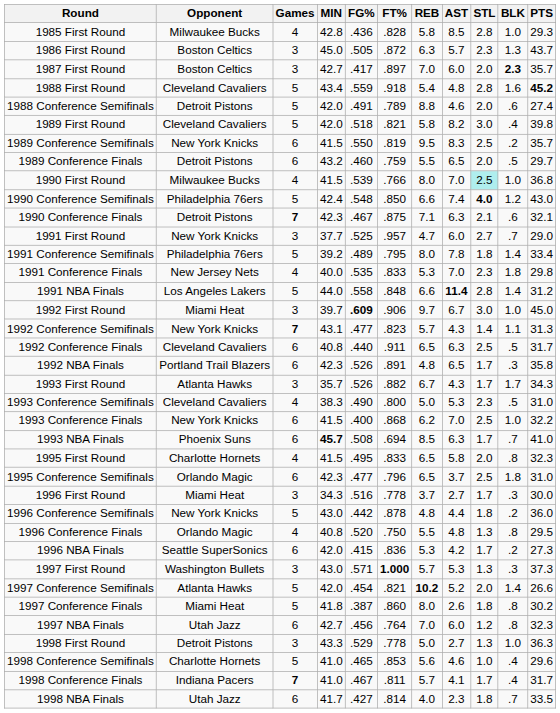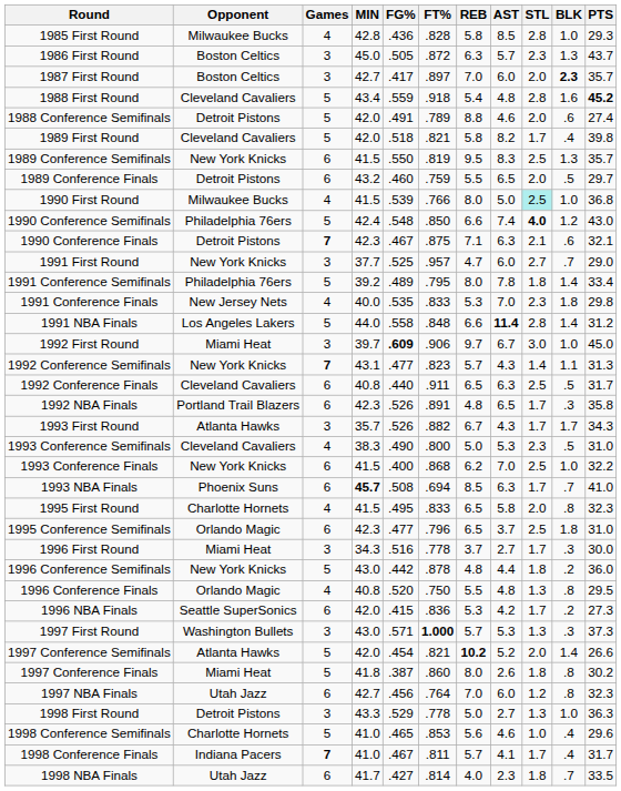 <table class="wikitable sortable" style="text-align: center">
 <tr>
 <th class="unsortable">Round</th>
 <th>Opponent</th>
 <th>Games</th>
 <th>MIN</th>
 <th>FG%</th>
 <th>FT%</th>
 <th>REB</th>
 <th>AST</th>
 <th>STL</th>
 <th>BLK</th>
 <th>PTS</th>
 </tr>
 <tr>
 <td>1985 First Round</td>
 <td>Milwaukee Bucks</td>
 <td>4</td>
 <td>42.8</td>
 <td>.436</td>
 <td>.828</td>
 <td>5.8</td>
 <td>8.5</td>
 <td>2.8</td>
 <td>1.0</td>
 <td>29.3</td>
 </tr>
 <tr>
 <td>1986 First Round</td>
 <td>Boston Celtics</td>
 <td>3</td>
 <td>45.0</td>
 <td>.505</td>
 <td>.872</td>
 <td>6.3</td>
 <td>5.7</td>
 <td>2.3</td>
 <td>1.3</td>
 <td>43.7</td>
 </tr>
 <tr>
 <td>1987 First Round</td>
 <td>Boston Celtics</td>
 <td>3</td>
 <td>42.7</td>
 <td>.417</td>
 <td>.897</td>
 <td>7.0</td>
 <td>6.0</td>
 <td>2.0</td>
 <td><strong>2.3</strong></td>
 <td>35.7</td>
 </tr>
 <tr>
 <td>1988 First Round</td>
 <td>Cleveland Cavaliers</td>
 <td>5</td>
 <td>43.4</td>
 <td>.559</td>
 <td>.918</td>
 <td>5.4</td>
 <td>4.8</td>
 <td>2.8</td>
 <td>1.6</td>
 <td><strong>45.2</strong></td>
 </tr>
 <tr>
 <td>1988 Conference Semifinals</td>
 <td>Detroit Pistons</td>
 <td>5</td>
 <td>42.0</td>
 <td>.491</td>
 <td>.789</td>
 <td>8.8</td>
 <td>4.6</td>
 <td>2.0</td>
 <td>.6</td>
 <td>27.4</td>
 </tr>
 <tr>
 <td>1989 First Round</td>
 <td>Cleveland Cavaliers</td>
 <td>5</td>
 <td>42.0</td>
 <td>.518</td>
 <td>.821</td>
 <td>5.8</td>
 <td>8.2</td>
-<td>3.0</td>
+<td>1.7</td>
 <td>.4</td>
 <td>39.8</td>
 </tr>
 <tr>
 <td>1989 Conference Semifinals</td>
 <td>New York Knicks</td>
 <td>6</td>
 <td>41.5</td>
 <td>.550</td>
 <td>.819</td>
 <td>9.5</td>
 <td>8.3</td>
 <td>2.5</td>
-<td>.2</td>
+<td>1.3</td>
 <td>35.7</td>
 </tr>
 <tr>
 <td>1989 Conference Finals</td>
 <td>Detroit Pistons</td>
 <td>6</td>
 <td>43.2</td>
 <td>.460</td>
 <td>.759</td>
 <td>5.5</td>
 <td>6.5</td>
 <td>2.0</td>
 <td>.5</td>
 <td>29.7</td>
 </tr>
 <tr>
 <td>1990 First Round</td>
 <td>Milwaukee Bucks</td>
 <td>4</td>
 <td>41.5</td>
 <td>.539</td>
 <td>.766</td>
 <td>8.0</td>
-<td>7.0</td>
+<td>5.0</td>
 <td style="background: paleturquoise;">2.5</td>
 <td>1.0</td>
 <td>36.8</td>
 </tr>
 <tr>
 <td>1990 Conference Semifinals</td>
 <td>Philadelphia 76ers</td>
 <td>5</td>
 <td>42.4</td>
 <td>.548</td>
 <td>.850</td>
 <td>6.6</td>
 <td>7.4</td>
 <td><strong>4.0</strong></td>
 <td>1.2</td>
 <td>43.0</td>
 </tr>
 <tr>
 <td>1990 Conference Finals</td>
 <td>Detroit Pistons</td>
 <td><strong>7</strong></td>
 <td>42.3</td>
 <td>.467</td>
 <td>.875</td>
 <td>7.1</td>
 <td>6.3</td>
 <td>2.1</td>
 <td>.6</td>
 <td>32.1</td>
 </tr>
 <tr>
 <td>1991 First Round</td>
 <td>New York Knicks</td>
 <td>3</td>
 <td>37.7</td>
 <td>.525</td>
 <td>.957</td>
 <td>4.7</td>
 <td>6.0</td>
 <td>2.7</td>
 <td>.7</td>
 <td>29.0</td>
 </tr>
 <tr>
 <td>1991 Conference Semifinals</td>
 <td>Philadelphia 76ers</td>
 <td>5</td>
 <td>39.2</td>
 <td>.489</td>
 <td>.795</td>
 <td>8.0</td>
 <td>7.8</td>
 <td>1.8</td>
 <td>1.4</td>
 <td>33.4</td>
 </tr>
 <tr>
 <td>1991 Conference Finals</td>
 <td>New Jersey Nets</td>
 <td>4</td>
 <td>40.0</td>
 <td>.535</td>
 <td>.833</td>
 <td>5.3</td>
 <td>7.0</td>
 <td>2.3</td>
 <td>1.8</td>
 <td>29.8</td>
 </tr>
 <tr>
 <td>1991 NBA Finals</td>
 <td>Los Angeles Lakers</td>
 <td>5</td>
 <td>44.0</td>
 <td>.558</td>
 <td>.848</td>
 <td>6.6</td>
 <td><strong>11.4</strong></td>
 <td>2.8</td>
 <td>1.4</td>
 <td>31.2</td>
 </tr>
 <tr>
 <td>1992 First Round</td>
 <td>Miami Heat</td>
 <td>3</td>
 <td>39.7</td>
 <td><strong>.609</strong></td>
 <td>.906</td>
 <td>9.7</td>
 <td>6.7</td>
 <td>3.0</td>
 <td>1.0</td>
 <td>45.0</td>
 </tr>
 <tr>
 <td>1992 Conference Semifinals</td>
 <td>New York Knicks</td>
 <td><strong>7</strong></td>
 <td>43.1</td>
 <td>.477</td>
 <td>.823</td>
 <td>5.7</td>
 <td>4.3</td>
 <td>1.4</td>
 <td>1.1</td>
 <td>31.3</td>
 </tr>
 <tr>
 <td>1992 Conference Finals</td>
 <td>Cleveland Cavaliers</td>
 <td>6</td>
 <td>40.8</td>
 <td>.440</td>
 <td>.911</td>
 <td>6.5</td>
 <td>6.3</td>
 <td>2.5</td>
 <td>.5</td>
 <td>31.7</td>
 </tr>
 <tr>
 <td>1992 NBA Finals</td>
 <td>Portland Trail Blazers</td>
 <td>6</td>
 <td>42.3</td>
 <td>.526</td>
 <td>.891</td>
 <td>4.8</td>
 <td>6.5</td>
 <td>1.7</td>
 <td>.3</td>
 <td>35.8</td>
 </tr>
 <tr>
 <td>1993 First Round</td>
 <td>Atlanta Hawks</td>
 <td>3</td>
 <td>35.7</td>
 <td>.526</td>
 <td>.882</td>
 <td>6.7</td>
 <td>4.3</td>
 <td>1.7</td>
 <td>1.7</td>
 <td>34.3</td>
 </tr>
 <tr>
 <td>1993 Conference Semifinals</td>
 <td>Cleveland Cavaliers</td>
 <td>4</td>
 <td>38.3</td>
 <td>.490</td>
 <td>.800</td>
 <td>5.0</td>
 <td>5.3</td>
 <td>2.3</td>
 <td>.5</td>
 <td>31.0</td>
 </tr>
 <tr>
 <td>1993 Conference Finals</td>
 <td>New York Knicks</td>
 <td>6</td>
 <td>41.5</td>
 <td>.400</td>
 <td>.868</td>
 <td>6.2</td>
 <td>7.0</td>
 <td>2.5</td>
 <td>1.0</td>
 <td>32.2</td>
 </tr>
 <tr>
 <td>1993 NBA Finals</td>
 <td>Phoenix Suns</td>
 <td>6</td>
 <td><strong>45.7</strong></td>
 <td>.508</td>
 <td>.694</td>
 <td>8.5</td>
 <td>6.3</td>
 <td>1.7</td>
 <td>.7</td>
 <td>41.0</td>
 </tr>
 <tr>
 <td>1995 First Round</td>
 <td>Charlotte Hornets</td>
 <td>4</td>
 <td>41.5</td>
 <td>.495</td>
 <td>.833</td>
 <td>6.5</td>
 <td>5.8</td>
 <td>2.0</td>
 <td>.8</td>
 <td>32.3</td>
 </tr>
 <tr>
 <td>1995 Conference Semifinals</td>
 <td>Orlando Magic</td>
 <td>6</td>
 <td>42.3</td>
 <td>.477</td>
 <td>.796</td>
 <td>6.5</td>
 <td>3.7</td>
 <td>2.5</td>
 <td>1.8</td>
 <td>31.0</td>
 </tr>
 <tr>
 <td>1996 First Round</td>
 <td>Miami Heat</td>
 <td>3</td>
 <td>34.3</td>
 <td>.516</td>
 <td>.778</td>
 <td>3.7</td>
 <td>2.7</td>
 <td>1.7</td>
 <td>.3</td>
 <td>30.0</td>
 </tr>
 <tr>
 <td>1996 Conference Semifinals</td>
 <td>New York Knicks</td>
 <td>5</td>
 <td>43.0</td>
 <td>.442</td>
 <td>.878</td>
 <td>4.8</td>
 <td>4.4</td>
 <td>1.8</td>
 <td>.2</td>
 <td>36.0</td>
 </tr>
 <tr>
 <td>1996 Conference Finals</td>
 <td>Orlando Magic</td>
 <td>4</td>
 <td>40.8</td>
 <td>.520</td>
 <td>.750</td>
 <td>5.5</td>
 <td>4.8</td>
 <td>1.3</td>
 <td>.8</td>
 <td>29.5</td>
 </tr>
 <tr>
 <td>1996 NBA Finals</td>
 <td>Seattle SuperSonics</td>
 <td>6</td>
 <td>42.0</td>
 <td>.415</td>
 <td>.836</td>
 <td>5.3</td>
 <td>4.2</td>
 <td>1.7</td>
 <td>.2</td>
 <td>27.3</td>
 </tr>
 <tr>
 <td>1997 First Round</td>
 <td>Washington Bullets</td>
 <td>3</td>
 <td>43.0</td>
 <td>.571</td>
 <td><strong>1.000</strong></td>
 <td>5.7</td>
 <td>5.3</td>
 <td>1.3</td>
 <td>.3</td>
 <td>37.3</td>
 </tr>
 <tr>
 <td>1997 Conference Semifinals</td>
 <td>Atlanta Hawks</td>
 <td>5</td>
 <td>42.0</td>
 <td>.454</td>
 <td>.821</td>
 <td><strong>10.2</strong></td>
 <td>5.2</td>
 <td>2.0</td>
 <td>1.4</td>
 <td>26.6</td>
 </tr>
 <tr>
 <td>1997 Conference Finals</td>
 <td>Miami Heat</td>
 <td>5</td>
 <td>41.8</td>
 <td>.387</td>
 <td>.860</td>
 <td>8.0</td>
 <td>2.6</td>
 <td>1.8</td>
 <td>.8</td>
 <td>30.2</td>
 </tr>
 <tr>
 <td>1997 NBA Finals</td>
 <td>Utah Jazz</td>
 <td>6</td>
 <td>42.7</td>
 <td>.456</td>
 <td>.764</td>
 <td>7.0</td>
 <td>6.0</td>
 <td>1.2</td>
 <td>.8</td>
 <td>32.3</td>
 </tr>
 <tr>
 <td>1998 First Round</td>
 <td>Detroit Pistons</td>
 <td>3</td>
 <td>43.3</td>
 <td>.529</td>
 <td>.778</td>
 <td>5.0</td>
 <td>2.7</td>
 <td>1.3</td>
 <td>1.0</td>
 <td>36.3</td>
 </tr>
 <tr>
 <td>1998 Conference Semifinals</td>
 <td>Charlotte Hornets</td>
 <td>5</td>
 <td>41.0</td>
 <td>.465</td>
 <td>.853</td>
 <td>5.6</td>
 <td>4.6</td>
 <td>1.0</td>
 <td>.4</td>
 <td>29.6</td>
 </tr>
 <tr>
 <td>1998 Conference Finals</td>
 <td>Indiana Pacers</td>
 <td><strong>7</strong></td>
 <td>41.0</td>
 <td>.467</td>
 <td>.811</td>
 <td>5.7</td>
 <td>4.1</td>
 <td>1.7</td>
 <td>.4</td>
 <td>31.7</td>
 </tr>
 <tr>
 <td>1998 NBA Finals</td>
 <td>Utah Jazz</td>
 <td>6</td>
 <td>41.7</td>
 <td>.427</td>
 <td>.814</td>
 <td>4.0</td>
 <td>2.3</td>
 <td>1.8</td>
 <td>.7</td>
 <td>33.5</td>
 </tr>
 </table>
